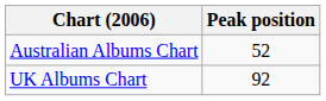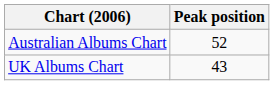 <table class="wikitable sortable">
 <tr>
 <th>Chart (2006)</th>
 <th>Peak position</th>
 </tr>
 <tr>
 <td><a href='#'>Australian Albums Chart</a></td>
 <td align="center">52</td>
 </tr>
 <tr>
 <td><a href='#'>UK Albums Chart</a></td>
-<td align="center">92</td>
+<td align="center">43</td>
 </tr>
 </table>
